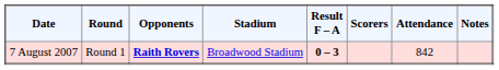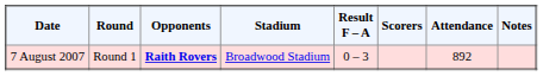 <table border="2" cellpadding="4" style="border-collapse:collapse; text-align:center; font-size:smaller;">
 <tr style="background:#f0f6ff;">
 <th><strong>Date</strong></th>
 <th><strong>Round</strong></th>
 <th><strong>Opponents</strong></th>
 <th><strong>Stadium</strong></th>
 <th><strong>Result<br>F – A</strong></th>
 <th><strong>Scorers</strong></th>
 <th><strong>Attendance</strong></th>
 <th><strong>Notes</strong></th>
 </tr>
 <tr bgcolor="#ffdddd">
 <td>7 August 2007</td>
 <td>Round 1</td>
 <td><strong><a href='#'>Raith Rovers</a></strong></td>
 <td><a href='#'>Broadwood Stadium</a></td>
-<td><strong>0 – 3</strong></td>
+<td>0 – 3</td>
 <td></td>
-<td>842</td>
+<td>892</td>
 <td></td>
 </tr>
 </table>
